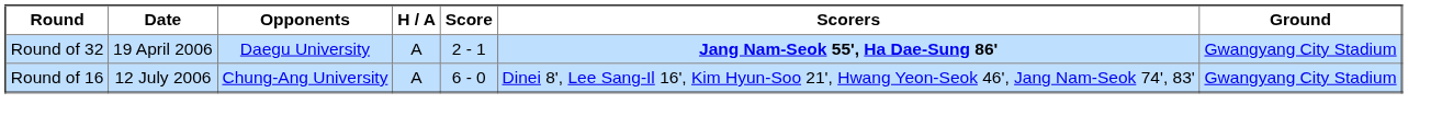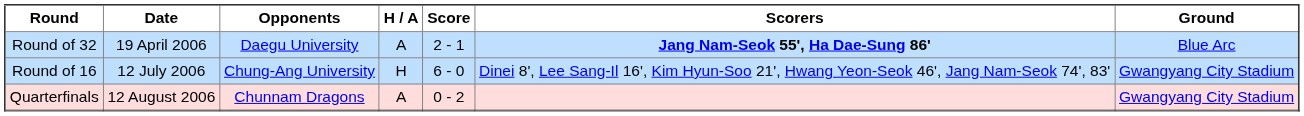 <table border="2" cellpadding="4" style="border-collapse:collapse; text-align:center;">
 <tr>
 <th><strong>Round</strong></th>
 <th><strong>Date</strong></th>
 <th><strong>Opponents</strong></th>
 <th><strong>H / A</strong></th>
 <th><strong>Score</strong></th>
 <th><strong>Scorers</strong></th>
 <th><strong>Ground</strong></th>
 </tr>
 <tr bgcolor="#bfdfff">
 <td>Round of 32</td>
 <td>19 April 2006</td>
 <td><a href='#'>Daegu University</a></td>
 <td>A</td>
 <td>2 - 1</td>
 <td><strong><a href='#'>Jang Nam-Seok</a> 55', <a href='#'>Ha Dae-Sung</a> 86'</strong></td>
-<td><a href='#'>Gwangyang City Stadium</a></td>
+<td><a href='#'>Blue Arc</a></td>
 </tr>
 <tr bgcolor="#bfdfff">
 <td>Round of 16</td>
 <td>12 July 2006</td>
 <td><a href='#'>Chung-Ang University</a></td>
-<td>A</td>
+<td>H</td>
 <td>6 - 0</td>
 <td><a href='#'>Dinei</a> 8', <a href='#'>Lee Sang-Il</a> 16', <a href='#'>Kim Hyun-Soo</a> 21', <a href='#'>Hwang Yeon-Seok</a> 46', <a href='#'>Jang Nam-Seok</a> 74', 83'</td>
 <td><a href='#'>Gwangyang City Stadium</a></td>
 </tr>
+<tr bgcolor="#ffdddd">
+<td>Quarterfinals</td>
+<td>12 August 2006</td>
+<td><a href='#'>Chunnam Dragons</a></td>
+<td>A</td>
+<td>0 - 2</td>
+<td></td>
+<td><a href='#'>Gwangyang City Stadium</a></td>
+</tr>
 </table>
